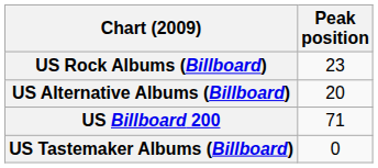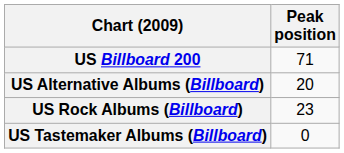 <table class="wikitable sortable plainrowheaders">
 <tr>
 <th>Chart (2009)</th>
 <th>Peak<br>position</th>
 </tr>
 <tr>
-<th scope="row">US Rock Albums (<em><a href='#'>Billboard</a></em>)</th>
-<td align="center">23</td>
+<th scope="row">US <a href='#'><em>Billboard</em> 200</a></th>
+<td align="center">71</td>
 </tr>
 <tr>
 <th scope="row">US Alternative Albums (<em><a href='#'>Billboard</a></em>)</th>
 <td align="center">20</td>
 </tr>
 <tr>
-<th scope="row">US <a href='#'><em>Billboard</em> 200</a></th>
-<td align="center">71</td>
+<th scope="row">US Rock Albums (<em><a href='#'>Billboard</a></em>)</th>
+<td align="center">23</td>
 </tr>
 <tr>
 <th scope="row">US Tastemaker Albums (<em><a href='#'>Billboard</a></em>)</th>
 <td align="center">0</td>
 </tr>
 </table>
